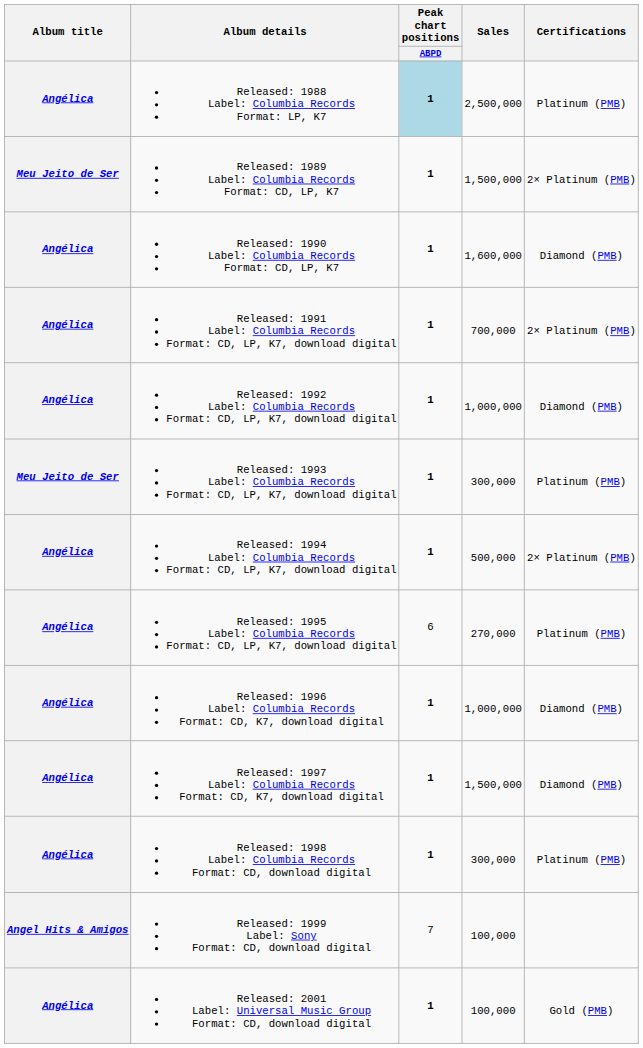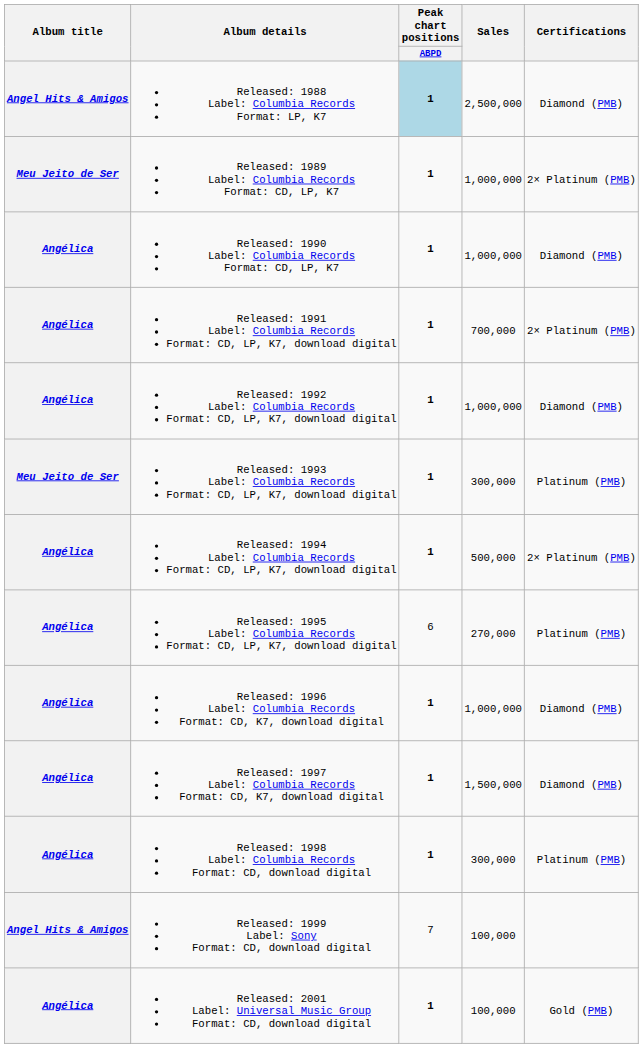 <table class="wikitable plainrowheaders" style="text-align:center;" border="1">
 <tr>
 <th scope="col" rowspan="2">Album title</th>
 <th scope="col" rowspan="2">Album details</th>
 <th scope="col" colspan="1">Peak chart positions</th>
 <th scope="col" rowspan="2">Sales</th>
 <th scope="col" rowspan="2">Certifications</th>
 </tr>
 <tr>
 <th scope="col" style="width:3em;font-size:85%;"><a href='#'>ABPD</a></th>
 </tr>
 <tr>
-<th scope="row"><em><a href='#'>Angélica</a></em></th>
+<th scope="row"><em><a href='#'>Angel Hits & Amigos</a></em></th>
 <td><br><ul><li>Released: 1988</li><li>Label: <a href='#'>Columbia Records</a></li><li>Format: LP, K7</li></ul></td>
 <td style="background: lightblue;"><strong>1</strong></td>
 <td><br>2,500,000</td>
-<td><br>Platinum (<a href='#'>PMB</a>)</td>
+<td><br>Diamond (<a href='#'>PMB</a>)</td>
 </tr>
 <tr>
 <th scope="row"><em><a href='#'>Meu Jeito de Ser</a></em></th>
 <td><br><ul><li>Released: 1989</li><li>Label: <a href='#'>Columbia Records</a></li><li>Format: CD, LP, K7</li></ul></td>
 <td><strong>1</strong></td>
-<td><br>1,500,000</td>
+<td><br>1,000,000</td>
 <td><br>2× Platinum (<a href='#'>PMB</a>)</td>
 </tr>
 <tr>
 <th scope="row"><em><a href='#'>Angélica</a></em></th>
 <td><br><ul><li>Released: 1990</li><li>Label: <a href='#'>Columbia Records</a></li><li>Format: CD, LP, K7</li></ul></td>
 <td><strong>1</strong></td>
-<td><br>1,600,000</td>
+<td><br>1,000,000</td>
 <td><br>Diamond (<a href='#'>PMB</a>)</td>
 </tr>
 <tr>
 <th scope="row"><em><a href='#'>Angélica</a></em></th>
 <td><br><ul><li>Released: 1991</li><li>Label: <a href='#'>Columbia Records</a></li><li>Format: CD, LP, K7, download digital</li></ul></td>
 <td><strong>1</strong></td>
 <td><br>700,000</td>
 <td><br>2× Platinum (<a href='#'>PMB</a>)</td>
 </tr>
 <tr>
 <th scope="row"><em><a href='#'>Angélica</a></em></th>
 <td><br><ul><li>Released: 1992</li><li>Label: <a href='#'>Columbia Records</a></li><li>Format: CD, LP, K7, download digital</li></ul></td>
 <td><strong>1</strong></td>
 <td><br>1,000,000</td>
 <td><br>Diamond (<a href='#'>PMB</a>)</td>
 </tr>
 <tr>
 <th scope="row"><em><a href='#'>Meu Jeito de Ser</a></em></th>
 <td><br><ul><li>Released: 1993</li><li>Label: <a href='#'>Columbia Records</a></li><li>Format: CD, LP, K7, download digital</li></ul></td>
 <td><strong>1</strong></td>
 <td><br>300,000</td>
 <td><br>Platinum (<a href='#'>PMB</a>)</td>
 </tr>
 <tr>
 <th scope="row"><em><a href='#'>Angélica</a></em></th>
 <td><br><ul><li>Released: 1994</li><li>Label: <a href='#'>Columbia Records</a></li><li>Format: CD, LP, K7, download digital</li></ul></td>
 <td><strong>1</strong></td>
 <td><br>500,000</td>
 <td><br>2× Platinum (<a href='#'>PMB</a>)</td>
 </tr>
 <tr>
 <th scope="row"><em><a href='#'>Angélica</a></em></th>
 <td><br><ul><li>Released: 1995</li><li>Label: <a href='#'>Columbia Records</a></li><li>Format: CD, LP, K7, download digital</li></ul></td>
 <td>6</td>
 <td><br>270,000</td>
 <td><br>Platinum (<a href='#'>PMB</a>)</td>
 </tr>
 <tr>
 <th scope="row"><em><a href='#'>Angélica</a></em></th>
 <td><br><ul><li>Released: 1996</li><li>Label: <a href='#'>Columbia Records</a></li><li>Format: CD, K7, download digital</li></ul></td>
 <td><strong>1</strong></td>
 <td><br>1,000,000</td>
 <td><br>Diamond (<a href='#'>PMB</a>)</td>
 </tr>
 <tr>
 <th scope="row"><em><a href='#'>Angélica</a></em></th>
 <td><br><ul><li>Released: 1997</li><li>Label: <a href='#'>Columbia Records</a></li><li>Format: CD, K7, download digital</li></ul></td>
 <td><strong>1</strong></td>
 <td><br>1,500,000</td>
 <td><br>Diamond (<a href='#'>PMB</a>)</td>
 </tr>
 <tr>
 <th scope="row"><em><a href='#'>Angélica</a></em></th>
 <td><br><ul><li>Released: 1998</li><li>Label: <a href='#'>Columbia Records</a></li><li>Format: CD, download digital</li></ul></td>
 <td><strong>1</strong></td>
 <td><br>300,000</td>
 <td><br>Platinum (<a href='#'>PMB</a>)</td>
 </tr>
 <tr>
 <th scope="row"><em><a href='#'>Angel Hits & Amigos</a></em></th>
 <td><br><ul><li>Released: 1999</li><li>Label: <a href='#'>Sony</a></li><li>Format: CD, download digital</li></ul></td>
 <td>7</td>
 <td><br>100,000</td>
 <td></td>
 </tr>
 <tr>
 <th scope="row"><em><a href='#'>Angélica</a></em></th>
 <td><br><ul><li>Released: 2001</li><li>Label: <a href='#'>Universal Music Group</a></li><li>Format: CD, download digital</li></ul></td>
 <td><strong>1</strong></td>
 <td><br>100,000</td>
 <td><br>Gold (<a href='#'>PMB</a>)</td>
 </tr>
 </table>
